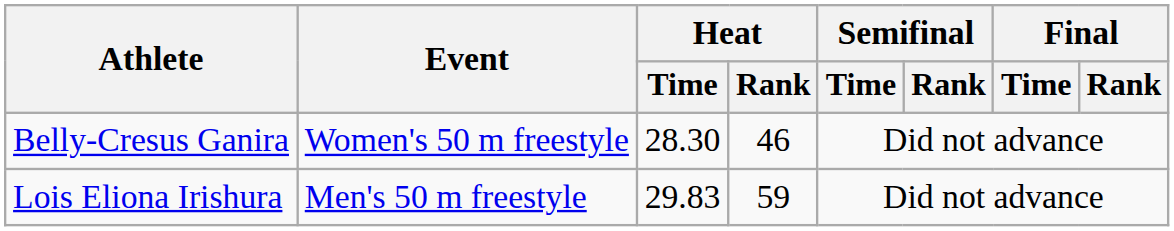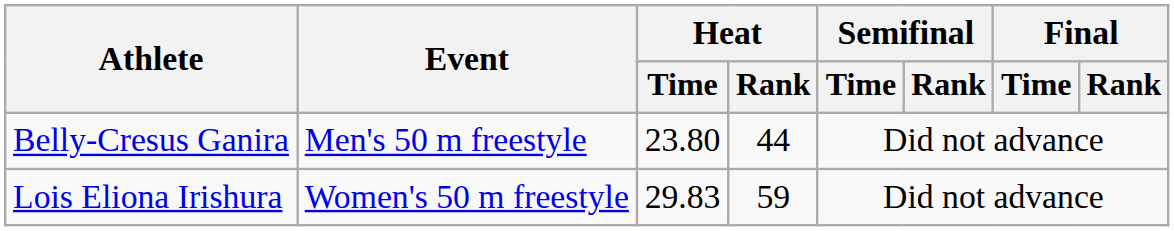 <table class=wikitable style="font-size:90%">
 <tr>
 <th rowspan="2">Athlete</th>
 <th rowspan="2">Event</th>
 <th colspan="2">Heat</th>
 <th colspan="2">Semifinal</th>
 <th colspan="2">Final</th>
 </tr>
 <tr style="font-size:95%">
 <th>Time</th>
 <th>Rank</th>
 <th>Time</th>
 <th>Rank</th>
 <th>Time</th>
 <th>Rank</th>
 </tr>
 <tr align=center>
 <td align=left><a href='#'>Belly-Cresus Ganira</a></td>
-<td align=left><a href='#'>Women's 50 m freestyle</a></td>
-<td>28.30</td>
-<td>46</td>
+<td align=left><a href='#'>Men's 50 m freestyle</a></td>
+<td>23.80</td>
+<td>44</td>
 <td colspan=4>Did not advance</td>
 </tr>
 <tr align=center>
 <td align=left><a href='#'>Lois Eliona Irishura</a></td>
-<td align=left><a href='#'>Men's 50 m freestyle</a></td>
+<td align=left><a href='#'>Women's 50 m freestyle</a></td>
 <td>29.83</td>
 <td>59</td>
 <td colspan=4>Did not advance</td>
 </tr>
 </table>
